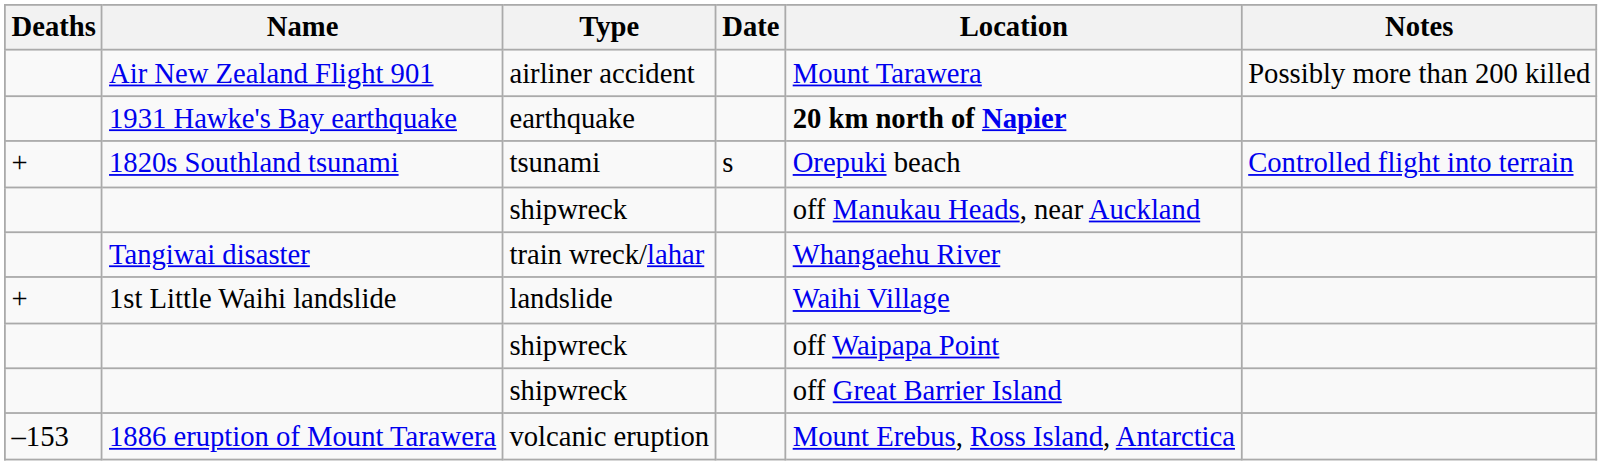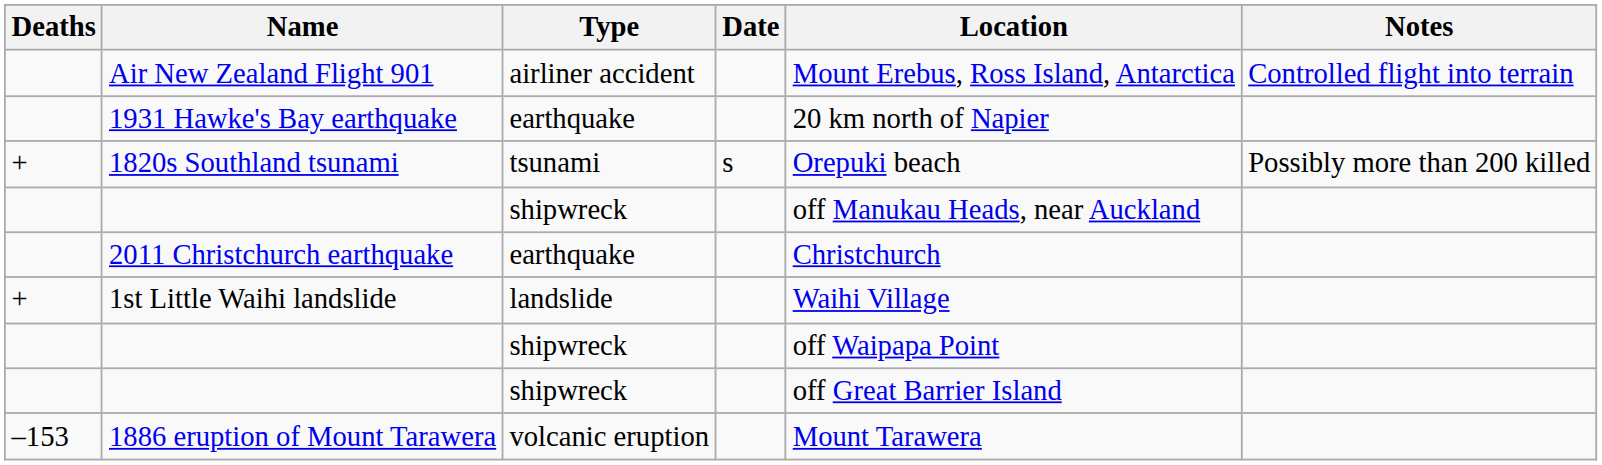 <table class="sortable wikitable">
 <tr>
 <th>Deaths</th>
 <th>Name</th>
 <th>Type</th>
 <th>Date</th>
 <th>Location</th>
 <th>Notes</th>
 </tr>
 <tr>
 <td></td>
 <td><a href='#'>Air New Zealand Flight 901</a></td>
 <td>airliner accident</td>
 <td></td>
-<td><a href='#'>Mount Tarawera</a></td>
-<td>Possibly more than 200 killed</td>
+<td><a href='#'>Mount Erebus</a>, <a href='#'>Ross Island</a>, <a href='#'>Antarctica</a></td>
+<td><a href='#'>Controlled flight into terrain</a></td>
 </tr>
 <tr>
 <td></td>
 <td><a href='#'>1931 Hawke's Bay earthquake</a></td>
 <td>earthquake</td>
 <td></td>
-<td><strong>20 km north of <a href='#'>Napier</a></strong></td>
+<td>20 km north of <a href='#'>Napier</a></td>
 <td></td>
 </tr>
 <tr>
 <td>+</td>
 <td><a href='#'>1820s Southland tsunami</a></td>
 <td>tsunami</td>
 <td>s</td>
 <td><a href='#'>Orepuki</a> beach</td>
-<td><a href='#'>Controlled flight into terrain</a></td>
+<td>Possibly more than 200 killed</td>
 </tr>
 <tr>
 <td></td>
 <td></td>
 <td>shipwreck</td>
 <td></td>
 <td>off <a href='#'>Manukau Heads</a>, near <a href='#'>Auckland</a></td>
 <td></td>
 </tr>
 <tr>
 <td></td>
-<td><a href='#'>Tangiwai disaster</a></td>
-<td>train wreck/<a href='#'>lahar</a></td>
+<td><a href='#'>2011 Christchurch earthquake</a></td>
+<td>earthquake</td>
 <td></td>
-<td><a href='#'>Whangaehu River</a></td>
+<td><a href='#'>Christchurch</a></td>
 <td></td>
 </tr>
 <tr>
 <td>+</td>
 <td>1st Little Waihi landslide</td>
 <td>landslide</td>
 <td></td>
 <td><a href='#'>Waihi Village</a></td>
 <td></td>
 </tr>
 <tr>
 <td></td>
 <td></td>
 <td>shipwreck</td>
 <td></td>
 <td>off <a href='#'>Waipapa Point</a></td>
 <td></td>
 </tr>
 <tr>
 <td></td>
 <td></td>
 <td>shipwreck</td>
 <td></td>
 <td>off <a href='#'>Great Barrier Island</a></td>
 <td></td>
 </tr>
 <tr>
 <td>–153</td>
 <td><a href='#'>1886 eruption of Mount Tarawera</a></td>
 <td>volcanic eruption</td>
 <td></td>
-<td><a href='#'>Mount Erebus</a>, <a href='#'>Ross Island</a>, <a href='#'>Antarctica</a></td>
+<td><a href='#'>Mount Tarawera</a></td>
 <td></td>
 </tr>
 </table>
